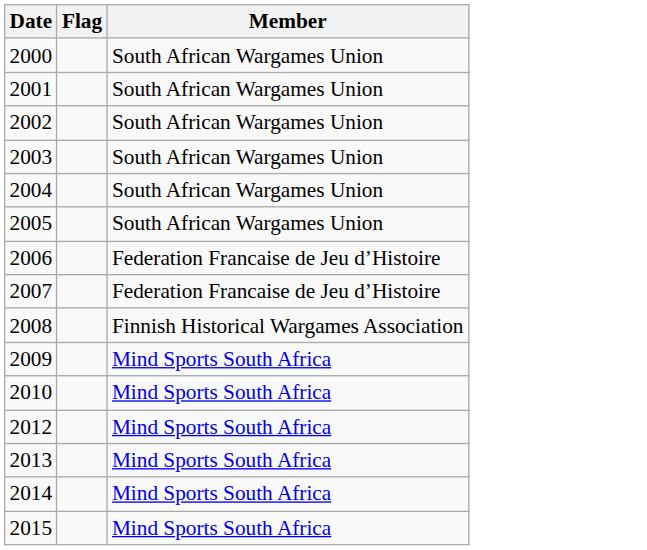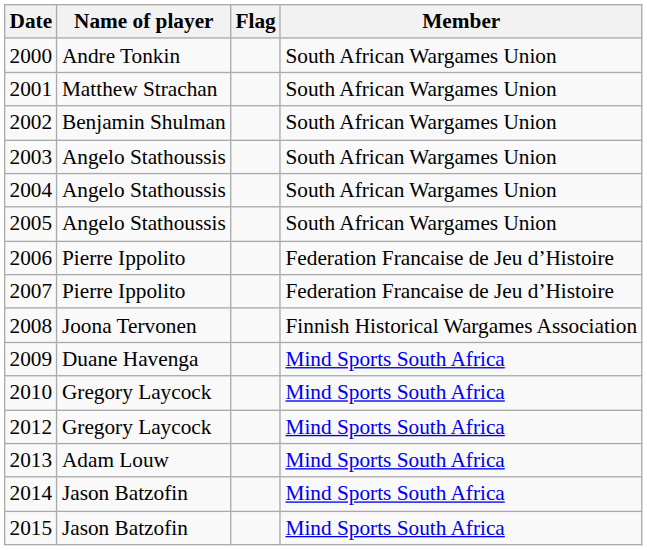 <table class="wikitable">
 <tr>
 <th>Date</th>
+<th>Name of player</th>
 <th>Flag</th>
 <th>Member</th>
 </tr>
 <tr>
 <td>2000</td>
+<td>Andre Tonkin</td>
 <td></td>
 <td>South African Wargames Union</td>
 </tr>
 <tr>
 <td>2001</td>
+<td>Matthew Strachan</td>
 <td></td>
 <td>South African Wargames Union</td>
 </tr>
 <tr>
 <td>2002</td>
+<td>Benjamin Shulman</td>
 <td></td>
 <td>South African Wargames Union</td>
 </tr>
 <tr>
 <td>2003</td>
+<td>Angelo Stathoussis</td>
 <td></td>
 <td>South African Wargames Union</td>
 </tr>
 <tr>
 <td>2004</td>
+<td>Angelo Stathoussis</td>
 <td></td>
 <td>South African Wargames Union</td>
 </tr>
 <tr>
 <td>2005</td>
+<td>Angelo Stathoussis</td>
 <td></td>
 <td>South African Wargames Union</td>
 </tr>
 <tr>
 <td>2006</td>
+<td>Pierre Ippolito</td>
 <td></td>
 <td>Federation Francaise de Jeu d’Histoire</td>
 </tr>
 <tr>
 <td>2007</td>
+<td>Pierre Ippolito</td>
 <td></td>
 <td>Federation Francaise de Jeu d’Histoire</td>
 </tr>
 <tr>
 <td>2008</td>
+<td>Joona Tervonen</td>
 <td></td>
 <td>Finnish Historical Wargames Association</td>
 </tr>
 <tr>
 <td>2009</td>
+<td>Duane Havenga</td>
 <td></td>
 <td><a href='#'>Mind Sports South Africa</a></td>
 </tr>
 <tr>
 <td>2010</td>
+<td>Gregory Laycock</td>
 <td></td>
 <td><a href='#'>Mind Sports South Africa</a></td>
 </tr>
 <tr>
 <td>2012</td>
+<td>Gregory Laycock</td>
 <td></td>
 <td><a href='#'>Mind Sports South Africa</a></td>
 </tr>
 <tr>
 <td>2013</td>
+<td>Adam Louw</td>
 <td></td>
 <td><a href='#'>Mind Sports South Africa</a></td>
 </tr>
 <tr>
 <td>2014</td>
+<td>Jason Batzofin</td>
 <td></td>
 <td><a href='#'>Mind Sports South Africa</a></td>
 </tr>
 <tr>
 <td>2015</td>
+<td>Jason Batzofin</td>
 <td></td>
 <td><a href='#'>Mind Sports South Africa</a></td>
 </tr>
 </table>
